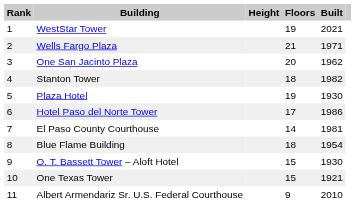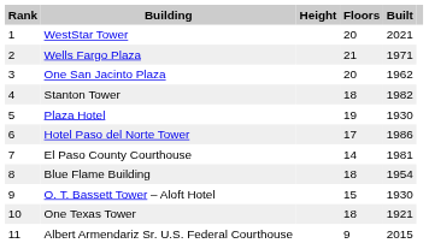 <table cellpadding="4" cellspacing="0" style="margin: 0 1em 1em 0; font-size: 90%;">
 <tr style="background:#ccc;">
 <th>Rank</th>
 <th>Building</th>
 <th>Height</th>
 <th>Floors</th>
 <th>Built</th>
 <th></th>
 </tr>
 <tr>
 <td>1</td>
 <td><a href='#'>WestStar Tower</a></td>
 <td></td>
-<td>19</td>
+<td>20</td>
 <td>2021</td>
 </tr>
 <tr style="background:#efefef;">
 <td>2</td>
 <td><a href='#'>Wells Fargo Plaza</a></td>
 <td></td>
 <td>21</td>
 <td>1971</td>
 </tr>
 <tr>
 <td>3</td>
 <td><a href='#'>One San Jacinto Plaza</a></td>
 <td></td>
 <td>20</td>
 <td>1962</td>
 </tr>
 <tr style="background:#efefef;">
 <td>4</td>
 <td>Stanton Tower</td>
 <td></td>
 <td>18</td>
 <td>1982</td>
 </tr>
 <tr>
 <td>5</td>
 <td><a href='#'>Plaza Hotel</a></td>
 <td></td>
 <td>19</td>
 <td>1930</td>
 </tr>
 <tr style="background:#efefef;">
 <td>6</td>
 <td><a href='#'>Hotel Paso del Norte Tower</a></td>
 <td></td>
 <td>17</td>
 <td>1986</td>
 </tr>
 <tr>
 <td>7</td>
 <td>El Paso County Courthouse</td>
 <td></td>
 <td>14</td>
 <td>1981</td>
 </tr>
 <tr style="background:#efefef;">
 <td>8</td>
 <td>Blue Flame Building</td>
 <td></td>
 <td>18</td>
 <td>1954</td>
 </tr>
 <tr>
 <td>9</td>
 <td><a href='#'>O. T. Bassett Tower</a> – Aloft Hotel</td>
 <td></td>
 <td>15</td>
 <td>1930</td>
 </tr>
 <tr style="background:#efefef;">
 <td>10</td>
 <td>One Texas Tower</td>
 <td></td>
-<td>15</td>
+<td>18</td>
 <td>1921</td>
 </tr>
 <tr>
 <td>11</td>
 <td>Albert Armendariz Sr. U.S. Federal Courthouse</td>
 <td></td>
 <td>9</td>
-<td>2010</td>
+<td>2015</td>
 </tr>
 </table>
